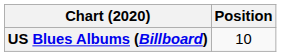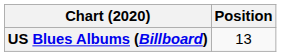 <table class="wikitable plainrowheaders" style="text-align:center">
 <tr>
 <th scope="col">Chart (2020)</th>
 <th scope="col">Position</th>
 </tr>
 <tr>
 <th scope="row">US <a href='#'>Blues Albums</a> (<a href='#'><em>Billboard</em></a>)</th>
-<td>10</td>
+<td>13</td>
 </tr>
 </table>
